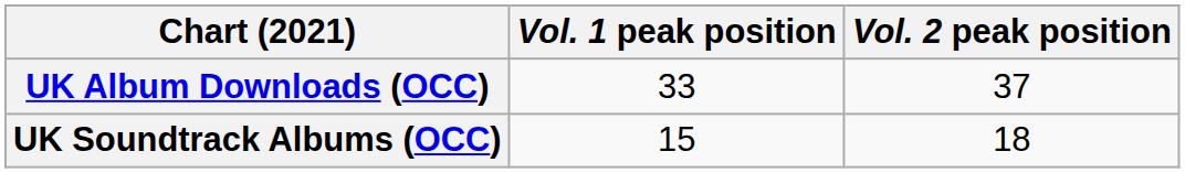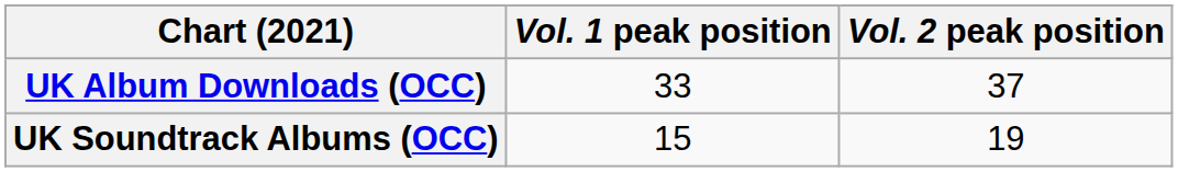 <table class="wikitable sortable plainrowheaders" style="text-align:center">
 <tr>
 <th scope="col">Chart (2021)</th>
 <th scope="col"><em>Vol. 1</em> peak position</th>
 <th scope="col"><em>Vol. 2</em> peak position</th>
 </tr>
 <tr>
 <th scope="row"><a href='#'>UK Album Downloads</a> (<a href='#'>OCC</a>)</th>
 <td>33</td>
 <td>37</td>
 </tr>
 <tr>
 <th scope="row">UK Soundtrack Albums (<a href='#'>OCC</a>)</th>
 <td>15</td>
-<td>18</td>
+<td>19</td>
 </tr>
 </table>
